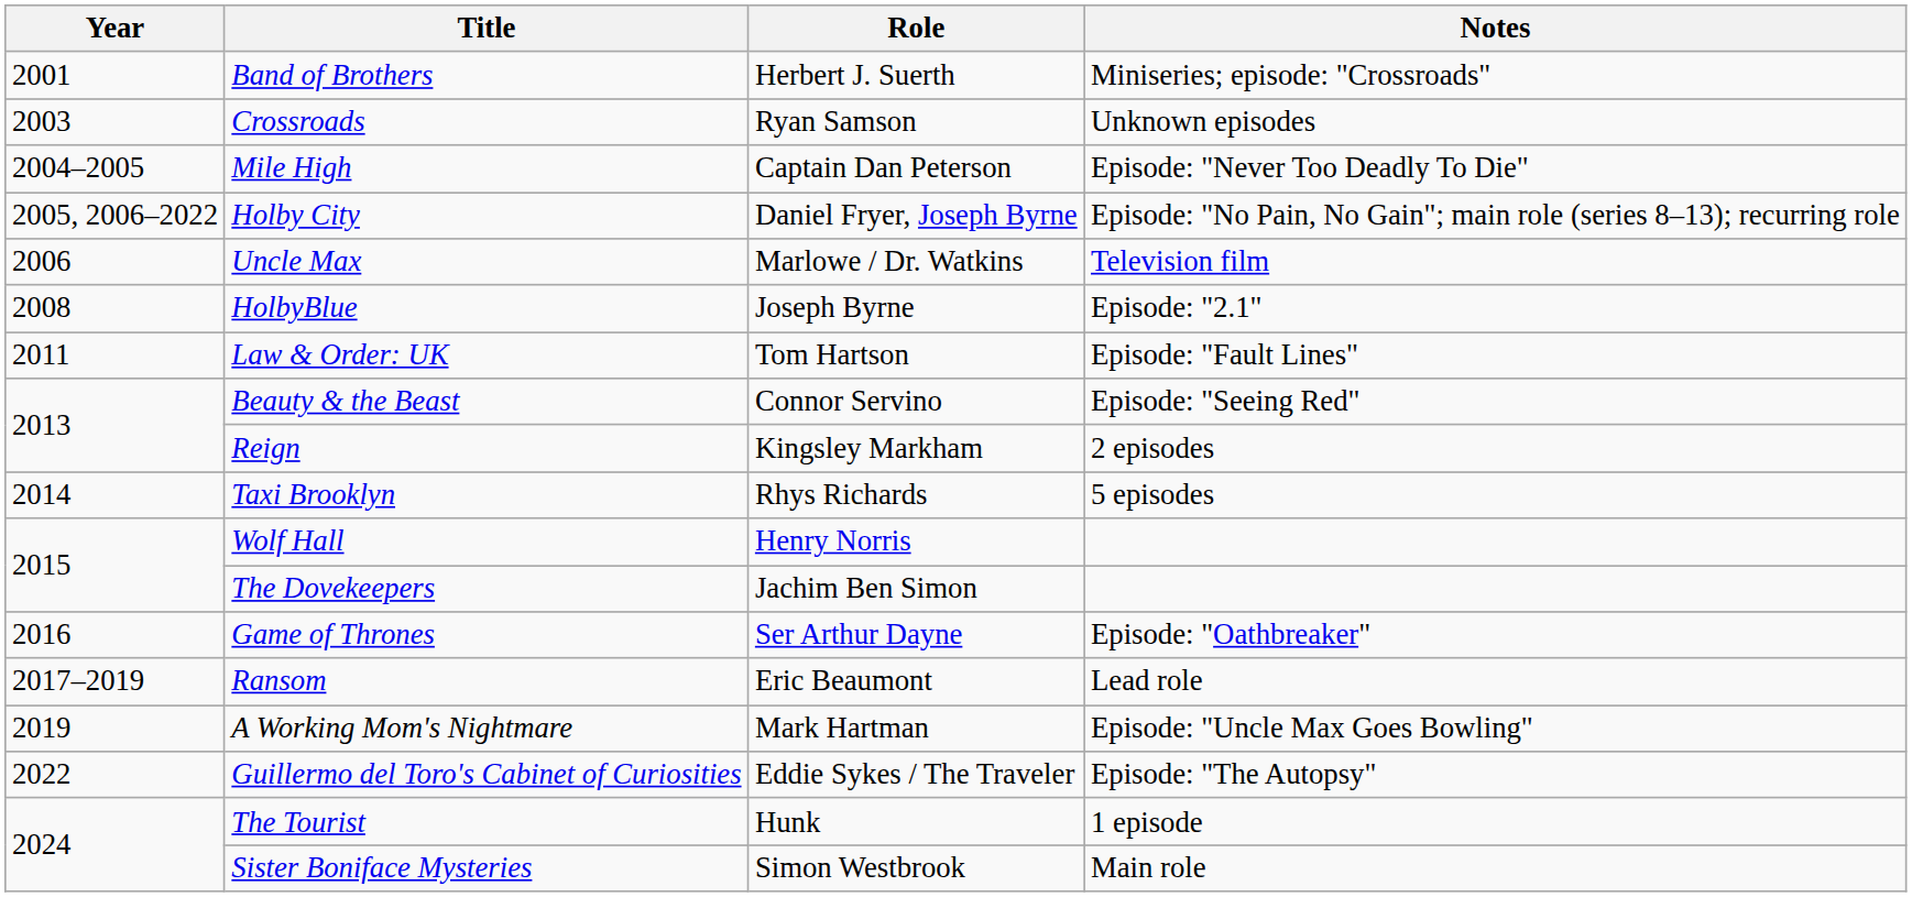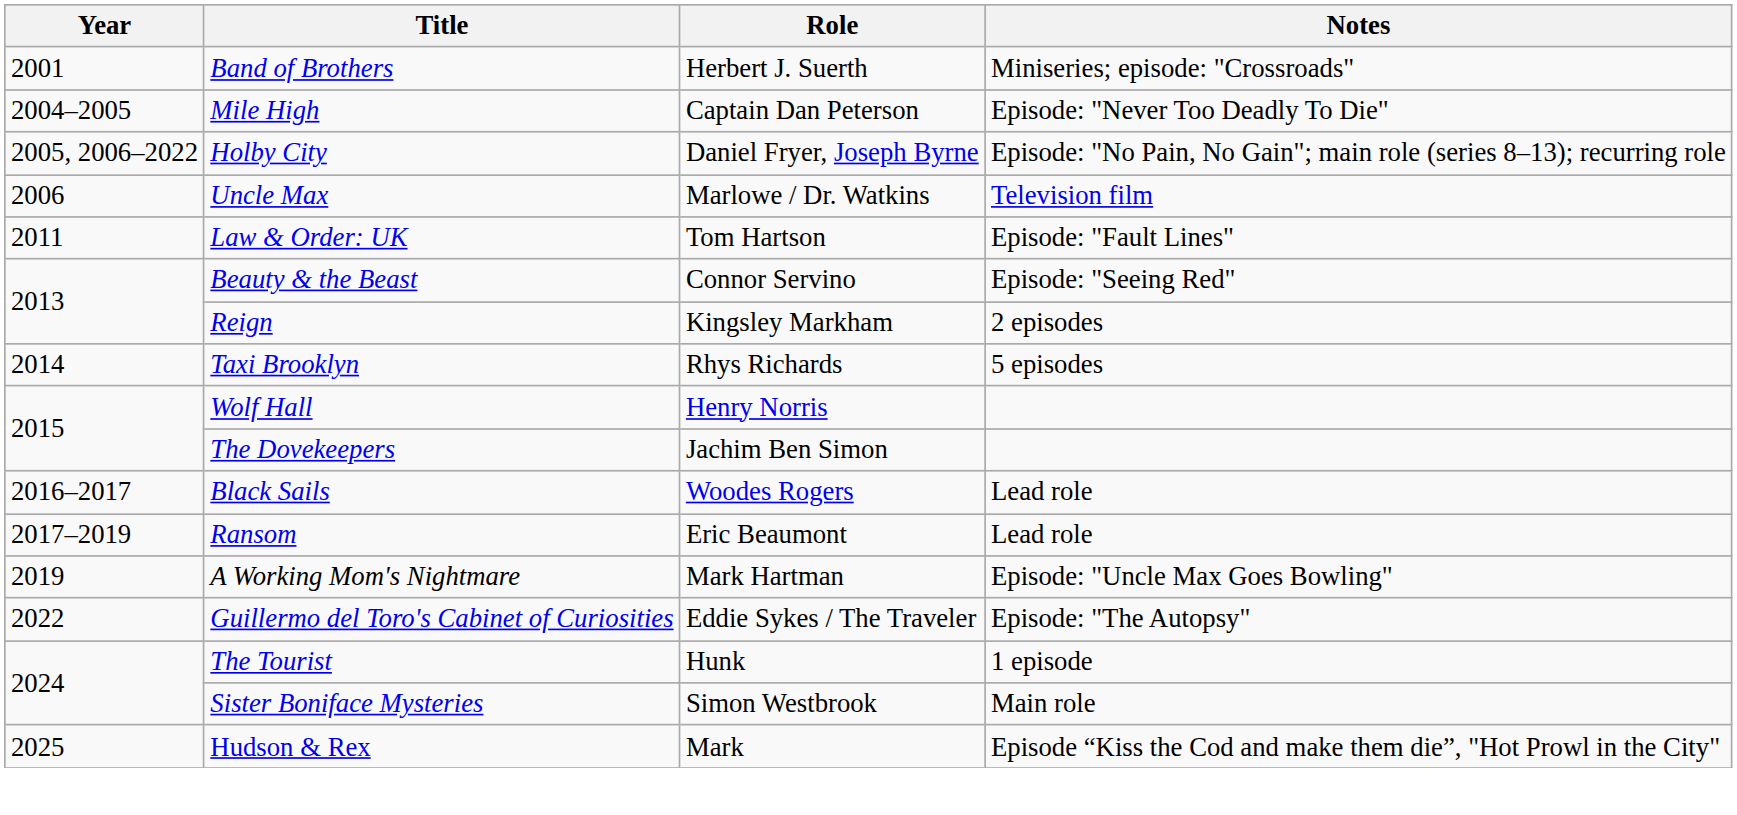 <table class="wikitable sortable">
 <tr>
 <th>Year</th>
 <th>Title</th>
 <th>Role</th>
 <th class="unsortable">Notes</th>
 </tr>
 <tr>
 <td>2001</td>
 <td><em><a href='#'>Band of Brothers</a></em></td>
 <td>Herbert J. Suerth</td>
 <td>Miniseries; episode: "Crossroads"</td>
-</tr>
-<tr>
-<td>2003</td>
-<td><em><a href='#'>Crossroads</a></em></td>
-<td>Ryan Samson</td>
-<td>Unknown episodes</td>
 </tr>
 <tr>
 <td>2004–2005</td>
 <td><em><a href='#'>Mile High</a></em></td>
 <td>Captain Dan Peterson</td>
 <td>Episode: "Never Too Deadly To Die"</td>
 </tr>
 <tr>
 <td>2005, 2006–2022</td>
 <td><em><a href='#'>Holby City</a></em></td>
 <td>Daniel Fryer, <a href='#'>Joseph Byrne</a></td>
 <td>Episode: "No Pain, No Gain"; main role (series 8–13); recurring role</td>
 </tr>
 <tr>
 <td>2006</td>
 <td><em><a href='#'>Uncle Max</a></em></td>
 <td>Marlowe / Dr. Watkins</td>
 <td><a href='#'>Television film</a></td>
-</tr>
-<tr>
-<td>2008</td>
-<td><em><a href='#'>HolbyBlue</a></em></td>
-<td>Joseph Byrne</td>
-<td>Episode: "2.1"</td>
 </tr>
 <tr>
 <td>2011</td>
 <td><em><a href='#'>Law & Order: UK</a></em></td>
 <td>Tom Hartson</td>
 <td>Episode: "Fault Lines"</td>
 </tr>
 <tr>
 <td rowspan="2">2013</td>
 <td><em><a href='#'>Beauty & the Beast</a></em></td>
 <td>Connor Servino</td>
 <td>Episode: "Seeing Red"</td>
 </tr>
 <tr>
 <td><em><a href='#'>Reign</a></em></td>
 <td>Kingsley Markham</td>
 <td>2 episodes</td>
 </tr>
 <tr>
 <td>2014</td>
 <td><em><a href='#'>Taxi Brooklyn</a></em></td>
 <td>Rhys Richards</td>
 <td>5 episodes</td>
 </tr>
 <tr>
 <td rowspan="2">2015</td>
 <td><em><a href='#'>Wolf Hall</a></em></td>
 <td><a href='#'>Henry Norris</a></td>
 <td></td>
 </tr>
 <tr>
 <td><em><a href='#'>The Dovekeepers</a></em></td>
 <td>Jachim Ben Simon</td>
 <td></td>
 </tr>
 <tr>
-<td>2016</td>
-<td><em><a href='#'>Game of Thrones</a></em></td>
-<td><a href='#'>Ser Arthur Dayne</a></td>
-<td>Episode: "<a href='#'>Oathbreaker</a>"</td>
+<td>2016–2017</td>
+<td><em><a href='#'>Black Sails</a></em></td>
+<td><a href='#'>Woodes Rogers</a></td>
+<td>Lead role</td>
 </tr>
 <tr>
 <td>2017–2019</td>
 <td><em><a href='#'>Ransom</a></em></td>
 <td>Eric Beaumont</td>
 <td>Lead role</td>
 </tr>
 <tr>
 <td>2019</td>
 <td><em>A Working Mom's Nightmare</em></td>
 <td>Mark Hartman</td>
 <td>Episode: "Uncle Max Goes Bowling"</td>
 </tr>
 <tr>
 <td>2022</td>
 <td><em><a href='#'>Guillermo del Toro's Cabinet of Curiosities</a></em></td>
 <td>Eddie Sykes / The Traveler</td>
 <td>Episode: "The Autopsy"</td>
 </tr>
 <tr>
 <td rowspan="2">2024</td>
 <td><em><a href='#'>The Tourist</a></em></td>
 <td>Hunk</td>
 <td>1 episode</td>
 </tr>
 <tr>
 <td><em><a href='#'>Sister Boniface Mysteries</a></em></td>
 <td>Simon Westbrook</td>
 <td>Main role</td>
 </tr>
+<tr>
+<td>2025</td>
+<td><a href='#'>Hudson & Rex</a></td>
+<td>Mark</td>
+<td>Episode “Kiss the Cod and make them die”, "Hot Prowl in the City"</td>
+</tr>
 </table>
